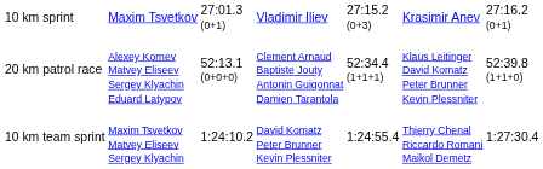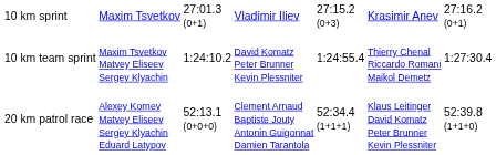 <table>
 <tr>
 <td>10 km sprint</td>
 <td><a href='#'>Maxim Tsvetkov</a><br></td>
 <td>27:01.3<br><small>(0+1)</small></td>
 <td><a href='#'>Vladimir Iliev</a><br></td>
 <td>27:15.2<br><small>(0+3)</small></td>
 <td><a href='#'>Krasimir Anev</a><br></td>
 <td>27:16.2<br><small>(0+1)</small></td>
 </tr>
 <tr>
+<td>10 km team sprint</td>
+<td><br><small><a href='#'>Maxim Tsvetkov</a><br><a href='#'>Matvey Eliseev</a><br><a href='#'>Sergey Klyachin</a></small></td>
+<td>1:24:10.2</td>
+<td><br><small><a href='#'>David Komatz</a><br><a href='#'>Peter Brunner</a><br><a href='#'>Kevin Plessniter</a></small></td>
+<td>1:24:55.4</td>
+<td><br><small><a href='#'>Thierry Chenal</a><br><a href='#'>Riccardo Romani</a><br><a href='#'>Maikol Demetz</a></small></td>
+<td>1:27:30.4</td>
+</tr>
+<tr>
 <td>20 km patrol race</td>
 <td><br><small><a href='#'>Alexey Kornev</a><br><a href='#'>Matvey Eliseev</a><br><a href='#'>Sergey Klyachin</a><br><a href='#'>Eduard Latypov</a></small></td>
 <td>52:13.1<br><small>(0+0+0)</small></td>
 <td><br><small><a href='#'>Clement Arnaud</a><br><a href='#'>Baptiste Jouty</a><br><a href='#'>Antonin Guigonnat</a><br><a href='#'>Damien Tarantola</a></small></td>
 <td>52:34.4<br><small>(1+1+1)</small></td>
 <td><br><small><a href='#'>Klaus Leitinger</a><br><a href='#'>David Komatz</a><br><a href='#'>Peter Brunner</a><br><a href='#'>Kevin Plessniter</a></small></td>
 <td>52:39.8<br><small>(1+1+0)</small></td>
 </tr>
-<tr>
-<td>10 km team sprint</td>
-<td><br><small><a href='#'>Maxim Tsvetkov</a><br><a href='#'>Matvey Eliseev</a><br><a href='#'>Sergey Klyachin</a></small></td>
-<td>1:24:10.2</td>
-<td><br><small><a href='#'>David Komatz</a><br><a href='#'>Peter Brunner</a><br><a href='#'>Kevin Plessniter</a></small></td>
-<td>1:24:55.4</td>
-<td><br><small><a href='#'>Thierry Chenal</a><br><a href='#'>Riccardo Romani</a><br><a href='#'>Maikol Demetz</a></small></td>
-<td>1:27:30.4</td>
-</tr>
 </table>
